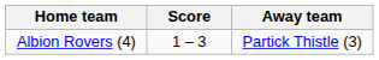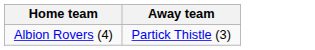 <table class="wikitable" style="text-align: center">
 <tr>
 <th width=140>Home team</th>
-<th width=80>Score</th>
 <th width=140>Away team</th>
 </tr>
 <tr>
 <td><a href='#'>Albion Rovers</a> (4)</td>
-<td>1 – 3</td>
 <td><a href='#'>Partick Thistle</a> (3)</td>
 </tr>
 </table>
